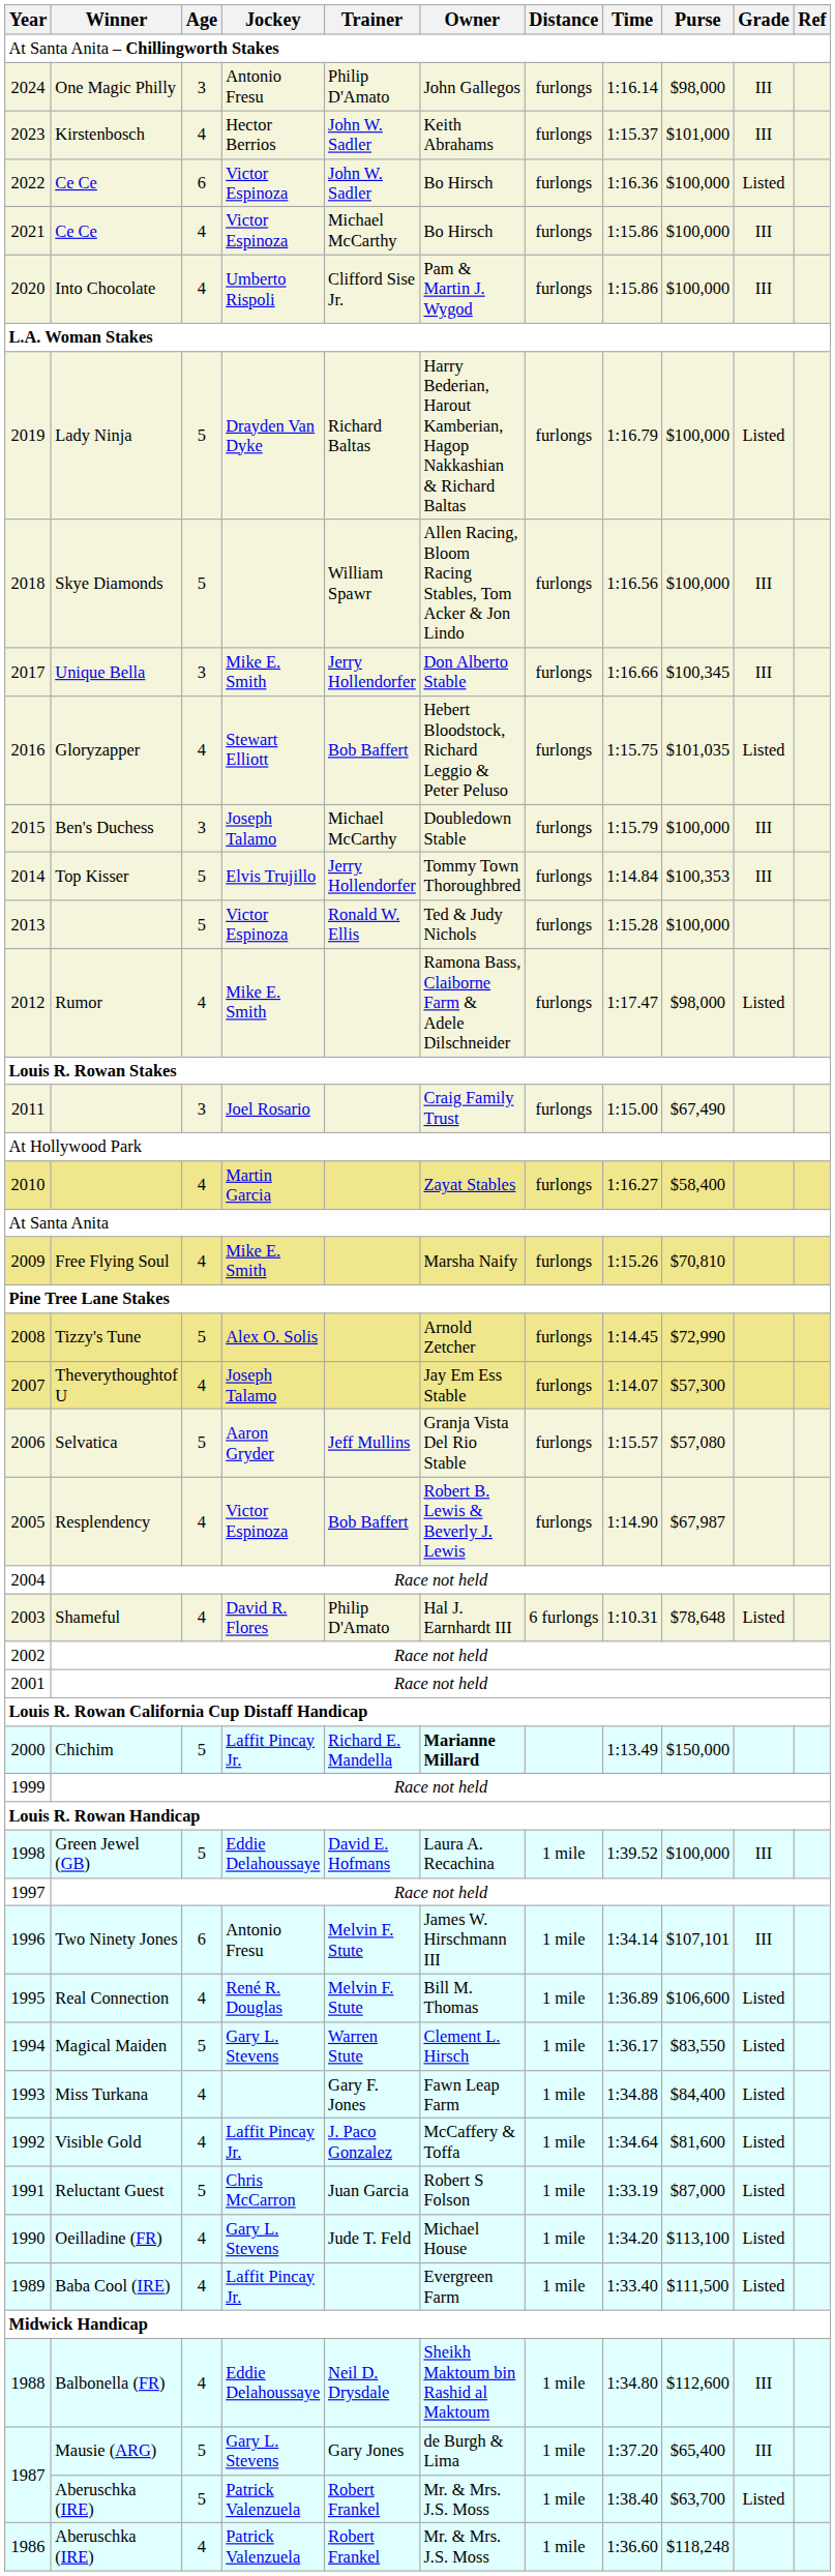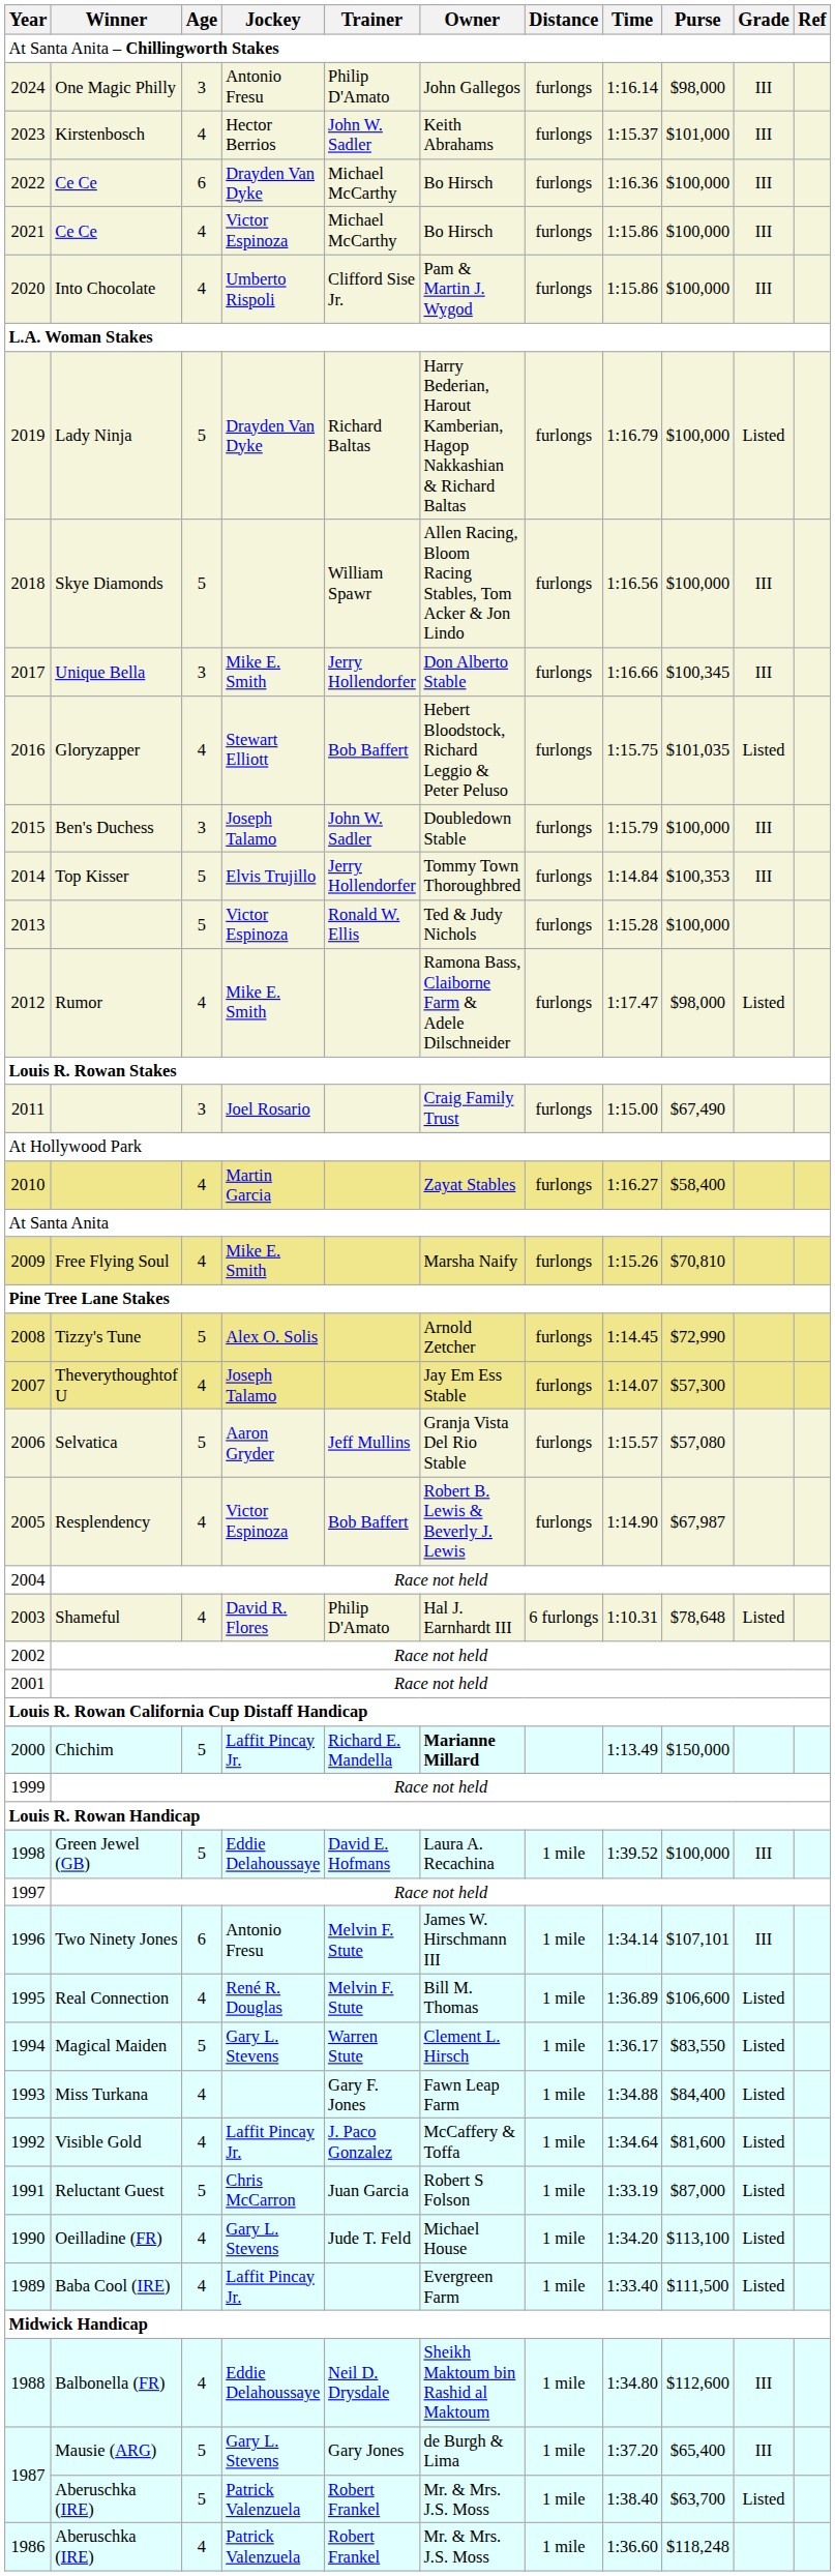 <table class="wikitable sortable">
 <tr>
 <th>Year</th>
 <th>Winner</th>
 <th>Age</th>
 <th>Jockey</th>
 <th>Trainer</th>
 <th>Owner</th>
 <th>Distance</th>
 <th>Time</th>
 <th>Purse</th>
 <th>Grade</th>
 <th>Ref</th>
 </tr>
 <tr style="font-size:90%; background-color:white">
 <td align="left" colspan=11>At Santa Anita – <strong>Chillingworth Stakes</strong></td>
 </tr>
 <tr style="font-size:90%; background-color:beige">
 <td align=center>2024</td>
 <td>One Magic Philly</td>
 <td align=center>3</td>
 <td>Antonio Fresu</td>
 <td>Philip D'Amato</td>
 <td>John Gallegos</td>
 <td align=center> furlongs</td>
 <td align=center>1:16.14</td>
 <td align=center>$98,000</td>
 <td align=center>III</td>
 <td></td>
 </tr>
 <tr style="font-size:90%; background-color:beige">
 <td align=center>2023</td>
 <td>Kirstenbosch</td>
 <td align=center>4</td>
 <td>Hector Berrios</td>
 <td><a href='#'>John W. Sadler</a></td>
 <td>Keith Abrahams</td>
 <td align=center> furlongs</td>
 <td align=center>1:15.37</td>
 <td align=center>$101,000</td>
 <td align=center>III</td>
 <td></td>
 </tr>
 <tr style="font-size:90%; background-color:beige">
 <td align=center>2022</td>
 <td><a href='#'>Ce Ce</a></td>
 <td align=center>6</td>
-<td><a href='#'>Victor Espinoza</a></td>
-<td><a href='#'>John W. Sadler</a></td>
+<td><a href='#'>Drayden Van Dyke</a></td>
+<td>Michael McCarthy</td>
 <td>Bo Hirsch</td>
 <td align=center> furlongs</td>
 <td align=center>1:16.36</td>
 <td align=center>$100,000</td>
-<td align=center>Listed</td>
+<td align=center>III</td>
 <td></td>
 </tr>
 <tr style="font-size:90%; background-color:beige">
 <td align=center>2021</td>
 <td><a href='#'>Ce Ce</a></td>
 <td align=center>4</td>
 <td><a href='#'>Victor Espinoza</a></td>
 <td>Michael McCarthy</td>
 <td>Bo Hirsch</td>
 <td align=center> furlongs</td>
 <td align=center>1:15.86</td>
 <td align=center>$100,000</td>
 <td align=center>III</td>
 <td></td>
 </tr>
 <tr style="font-size:90%; background-color:beige">
 <td align=center>2020</td>
 <td>Into Chocolate</td>
 <td align=center>4</td>
 <td><a href='#'>Umberto Rispoli</a></td>
 <td>Clifford Sise Jr.</td>
 <td>Pam & <a href='#'>Martin J. Wygod</a></td>
 <td align=center> furlongs</td>
 <td align=center>1:15.86</td>
 <td align=center>$100,000</td>
 <td align=center>III</td>
 <td></td>
 </tr>
 <tr style="font-size:90%; background-color:white">
 <td align="left" colspan=11><strong>L.A. Woman Stakes</strong></td>
 </tr>
 <tr style="font-size:90%; background-color:beige">
 <td align=center>2019</td>
 <td>Lady Ninja</td>
 <td align=center>5</td>
 <td><a href='#'>Drayden Van Dyke</a></td>
 <td>Richard Baltas</td>
 <td>Harry Bederian, Harout Kamberian, Hagop Nakkashian & Richard Baltas</td>
 <td align=center> furlongs</td>
 <td align=center>1:16.79</td>
 <td align=center>$100,000</td>
 <td align=center>Listed</td>
 <td></td>
 </tr>
 <tr style="font-size:90%; background-color:beige">
 <td align=center>2018</td>
 <td>Skye Diamonds</td>
 <td align=center>5</td>
 <td></td>
 <td>William Spawr</td>
 <td>Allen Racing, Bloom Racing Stables, Tom Acker & Jon Lindo</td>
 <td align=center> furlongs</td>
 <td align=center>1:16.56</td>
 <td align=center>$100,000</td>
 <td align=center>III</td>
 <td></td>
 </tr>
 <tr style="font-size:90%; background-color:beige">
 <td align=center>2017</td>
 <td><a href='#'>Unique Bella</a></td>
 <td align=center>3</td>
 <td><a href='#'>Mike E. Smith</a></td>
 <td><a href='#'>Jerry Hollendorfer</a></td>
 <td><a href='#'>Don Alberto Stable</a></td>
 <td align=center> furlongs</td>
 <td align=center>1:16.66</td>
 <td align=center>$100,345</td>
 <td align=center>III</td>
 <td></td>
 </tr>
 <tr style="font-size:90%; background-color:beige">
 <td align=center>2016</td>
 <td>Gloryzapper</td>
 <td align=center>4</td>
 <td><a href='#'>Stewart Elliott</a></td>
 <td><a href='#'>Bob Baffert</a></td>
 <td>Hebert Bloodstock, Richard Leggio & Peter Peluso</td>
 <td align=center> furlongs</td>
 <td align=center>1:15.75</td>
 <td align=center>$101,035</td>
 <td align=center>Listed</td>
 <td></td>
 </tr>
 <tr style="font-size:90%; background-color:beige">
 <td align=center>2015</td>
 <td>Ben's Duchess</td>
 <td align=center>3</td>
 <td><a href='#'>Joseph Talamo</a></td>
-<td>Michael McCarthy</td>
+<td><a href='#'>John W. Sadler</a></td>
 <td>Doubledown Stable</td>
 <td align=center> furlongs</td>
 <td align=center>1:15.79</td>
 <td align=center>$100,000</td>
 <td align=center>III</td>
 <td></td>
 </tr>
 <tr style="font-size:90%; background-color:beige">
 <td align=center>2014</td>
 <td>Top Kisser</td>
 <td align=center>5</td>
 <td><a href='#'>Elvis Trujillo</a></td>
 <td><a href='#'>Jerry Hollendorfer</a></td>
 <td>Tommy Town Thoroughbred</td>
 <td align=center> furlongs</td>
 <td align=center>1:14.84</td>
 <td align=center>$100,353</td>
 <td align=center>III</td>
 <td></td>
 </tr>
 <tr style="font-size:90%; background-color:beige">
 <td align=center>2013</td>
 <td></td>
 <td align=center>5</td>
 <td><a href='#'>Victor Espinoza</a></td>
 <td><a href='#'>Ronald W. Ellis</a></td>
 <td>Ted & Judy Nichols</td>
 <td align=center> furlongs</td>
 <td align=center>1:15.28</td>
 <td align=center>$100,000</td>
 <td align=center></td>
 <td></td>
 </tr>
 <tr style="font-size:90%; background-color:beige">
 <td align=center>2012</td>
 <td>Rumor</td>
 <td align=center>4</td>
 <td><a href='#'>Mike E. Smith</a></td>
 <td></td>
 <td>Ramona Bass, <a href='#'>Claiborne Farm</a> & Adele Dilschneider</td>
 <td align=center> furlongs</td>
 <td align=center>1:17.47</td>
 <td align=center>$98,000</td>
 <td align=center>Listed</td>
 <td></td>
 </tr>
 <tr style="font-size:90%; background-color:white">
 <td align="left" colspan=11><strong>Louis R. Rowan Stakes</strong></td>
 </tr>
 <tr style="font-size:90%; background-color:beige">
 <td align=center>2011</td>
 <td></td>
 <td align=center>3</td>
 <td><a href='#'>Joel Rosario</a></td>
 <td></td>
 <td><a href='#'>Craig Family Trust</a></td>
 <td align=center> furlongs</td>
 <td align=center>1:15.00</td>
 <td align=center>$67,490</td>
 <td align=center></td>
 <td></td>
 </tr>
 <tr style="font-size:90%; background-color:white">
 <td align="left" colspan=11>At Hollywood Park</td>
 </tr>
 <tr style="font-size:90%; background-color:khaki">
 <td align=center>2010</td>
 <td></td>
 <td align=center>4</td>
 <td><a href='#'>Martin Garcia</a></td>
 <td></td>
 <td><a href='#'>Zayat Stables</a></td>
 <td align=center> furlongs</td>
 <td align=center>1:16.27</td>
 <td align=center>$58,400</td>
 <td align=center></td>
 <td></td>
 </tr>
 <tr style="font-size:90%; background-color:white">
 <td align="left" colspan=11>At Santa Anita</td>
 </tr>
 <tr style="font-size:90%; background-color:khaki">
 <td align=center>2009</td>
 <td>Free Flying Soul</td>
 <td align=center>4</td>
 <td><a href='#'>Mike E. Smith</a></td>
 <td></td>
 <td>Marsha Naify</td>
 <td align=center> furlongs</td>
 <td align=center>1:15.26</td>
 <td align=center>$70,810</td>
 <td align=center></td>
 <td></td>
 </tr>
 <tr style="font-size:90%; background-color:white">
 <td align="left" colspan=11><strong>Pine Tree Lane Stakes</strong></td>
 </tr>
 <tr style="font-size:90%; background-color:khaki">
 <td align=center>2008</td>
 <td>Tizzy's Tune</td>
 <td align=center>5</td>
 <td><a href='#'>Alex O. Solis</a></td>
 <td></td>
 <td>Arnold Zetcher</td>
 <td align=center> furlongs</td>
 <td align=center>1:14.45</td>
 <td align=center>$72,990</td>
 <td align=center></td>
 <td></td>
 </tr>
 <tr style="font-size:90%; background-color:khaki">
 <td align=center>2007</td>
 <td>Theverythoughtof U</td>
 <td align=center>4</td>
 <td><a href='#'>Joseph Talamo</a></td>
 <td></td>
 <td>Jay Em Ess Stable</td>
 <td align=center> furlongs</td>
 <td align=center>1:14.07</td>
 <td align=center>$57,300</td>
 <td align=center></td>
 <td></td>
 </tr>
 <tr style="font-size:90%; background-color:beige">
 <td align=center>2006</td>
 <td>Selvatica</td>
 <td align=center>5</td>
 <td><a href='#'>Aaron Gryder</a></td>
 <td><a href='#'>Jeff Mullins</a></td>
 <td>Granja Vista Del Rio Stable</td>
 <td align=center> furlongs</td>
 <td align=center>1:15.57</td>
 <td align=center>$57,080</td>
 <td align=center></td>
 <td></td>
 </tr>
 <tr style="font-size:90%; background-color:beige">
 <td align=center>2005</td>
 <td>Resplendency</td>
 <td align=center>4</td>
 <td><a href='#'>Victor Espinoza</a></td>
 <td><a href='#'>Bob Baffert</a></td>
 <td><a href='#'>Robert B. Lewis & Beverly J. Lewis</a></td>
 <td align=center> furlongs</td>
 <td align=center>1:14.90</td>
 <td align=center>$67,987</td>
 <td align=center></td>
 <td></td>
 </tr>
 <tr style="font-size:90%; background-color:white">
 <td align="center">2004</td>
 <td align="center" colspan=10><em>Race not held</em></td>
 </tr>
 <tr style="font-size:90%; background-color:beige">
 <td align=center>2003</td>
 <td>Shameful</td>
 <td align=center>4</td>
 <td><a href='#'>David R. Flores</a></td>
 <td>Philip D'Amato</td>
 <td>Hal J. Earnhardt III</td>
 <td align=center>6 furlongs</td>
 <td align=center>1:10.31</td>
 <td align=center>$78,648</td>
 <td align=center>Listed</td>
 <td></td>
 </tr>
 <tr style="font-size:90%; background-color:white">
 <td align="center">2002</td>
 <td align="center" colspan=10><em>Race not held</em></td>
 </tr>
 <tr style="font-size:90%; background-color:white">
 <td align="center">2001</td>
 <td align="center" colspan=10><em>Race not held</em></td>
 </tr>
 <tr style="font-size:90%; background-color:white">
 <td align="left" colspan=11><strong>Louis R. Rowan California Cup Distaff Handicap</strong></td>
 </tr>
 <tr style="font-size:90%; background-color:lightcyan">
 <td align=center>2000</td>
 <td>Chichim</td>
 <td align=center>5</td>
 <td><a href='#'>Laffit Pincay Jr.</a></td>
 <td><a href='#'>Richard E. Mandella</a></td>
 <td><strong>Marianne Millard</strong></td>
 <td align=center></td>
 <td align=center>1:13.49</td>
 <td align=center>$150,000</td>
 <td align=center></td>
 <td></td>
 </tr>
 <tr style="font-size:90%; background-color:white">
 <td align="center">1999</td>
 <td align="center" colspan=10><em>Race not held</em></td>
 </tr>
 <tr style="font-size:90%; background-color:white">
 <td align="left" colspan=11><strong>Louis R. Rowan Handicap</strong></td>
 </tr>
 <tr style="font-size:90%; background-color:lightcyan">
 <td align=center>1998</td>
 <td>Green Jewel  (<a href='#'>GB</a>)</td>
 <td align=center>5</td>
 <td><a href='#'>Eddie Delahoussaye</a></td>
 <td><a href='#'>David E. Hofmans</a></td>
 <td>Laura A. Recachina</td>
 <td align=center>1 mile</td>
 <td align=center>1:39.52</td>
 <td align=center>$100,000</td>
 <td align=center>III</td>
 <td></td>
 </tr>
 <tr style="font-size:90%; background-color:white">
 <td align="center">1997</td>
 <td align="center" colspan=10><em>Race not held</em></td>
 </tr>
 <tr style="font-size:90%; background-color:lightcyan">
 <td align=center>1996</td>
 <td>Two Ninety Jones</td>
 <td align=center>6</td>
 <td>Antonio Fresu</td>
 <td><a href='#'>Melvin F. Stute</a></td>
 <td>James W. Hirschmann III</td>
 <td align=center>1 mile</td>
 <td align=center>1:34.14</td>
 <td align=center>$107,101</td>
 <td align=center>III</td>
 <td></td>
 </tr>
 <tr style="font-size:90%; background-color:lightcyan">
 <td align=center>1995</td>
 <td>Real Connection</td>
 <td align=center>4</td>
 <td><a href='#'>René R. Douglas</a></td>
 <td><a href='#'>Melvin F. Stute</a></td>
 <td>Bill M. Thomas</td>
 <td align=center>1 mile</td>
 <td align=center>1:36.89</td>
 <td align=center>$106,600</td>
 <td align=center>Listed</td>
 <td></td>
 </tr>
 <tr style="font-size:90%; background-color:lightcyan">
 <td align=center>1994</td>
 <td>Magical Maiden</td>
 <td align=center>5</td>
 <td><a href='#'>Gary L. Stevens</a></td>
 <td><a href='#'>Warren Stute</a></td>
 <td><a href='#'>Clement L. Hirsch</a></td>
 <td align=center>1 mile</td>
 <td align=center>1:36.17</td>
 <td align=center>$83,550</td>
 <td align=center>Listed</td>
 <td></td>
 </tr>
 <tr style="font-size:90%; background-color:lightcyan">
 <td align=center>1993</td>
 <td>Miss Turkana</td>
 <td align=center>4</td>
 <td></td>
 <td>Gary F. Jones</td>
 <td>Fawn Leap Farm</td>
 <td align=center>1 mile</td>
 <td align=center>1:34.88</td>
 <td align=center>$84,400</td>
 <td align=center>Listed</td>
 <td></td>
 </tr>
 <tr style="font-size:90%; background-color:lightcyan">
 <td align=center>1992</td>
 <td>Visible Gold</td>
 <td align=center>4</td>
 <td><a href='#'>Laffit Pincay Jr.</a></td>
 <td><a href='#'>J. Paco Gonzalez</a></td>
 <td>McCaffery & Toffa</td>
 <td align=center>1 mile</td>
 <td align=center>1:34.64</td>
 <td align=center>$81,600</td>
 <td align=center>Listed</td>
 <td></td>
 </tr>
 <tr style="font-size:90%; background-color:lightcyan">
 <td align=center>1991</td>
 <td>Reluctant Guest</td>
 <td align=center>5</td>
 <td><a href='#'>Chris McCarron</a></td>
 <td>Juan Garcia</td>
 <td>Robert S Folson</td>
 <td align=center>1 mile</td>
 <td align=center>1:33.19</td>
 <td align=center>$87,000</td>
 <td align=center>Listed</td>
 <td></td>
 </tr>
 <tr style="font-size:90%; background-color:lightcyan">
 <td align=center>1990</td>
 <td>Oeilladine (<a href='#'>FR</a>)</td>
 <td align=center>4</td>
 <td><a href='#'>Gary L. Stevens</a></td>
 <td>Jude T. Feld</td>
 <td>Michael House</td>
 <td align=center>1 mile</td>
 <td align=center>1:34.20</td>
 <td align=center>$113,100</td>
 <td align=center>Listed</td>
 <td></td>
 </tr>
 <tr style="font-size:90%; background-color:lightcyan">
 <td align=center>1989</td>
 <td>Baba Cool  (<a href='#'>IRE</a>)</td>
 <td align=center>4</td>
 <td><a href='#'>Laffit Pincay Jr.</a></td>
 <td></td>
 <td>Evergreen Farm</td>
 <td align=center>1 mile</td>
 <td align=center>1:33.40</td>
 <td align=center>$111,500</td>
 <td align=center>Listed</td>
 <td></td>
 </tr>
 <tr style="font-size:90%; background-color:white">
 <td align="left" colspan=11><strong>Midwick Handicap</strong></td>
 </tr>
 <tr style="font-size:90%; background-color:lightcyan">
 <td align=center>1988</td>
 <td>Balbonella (<a href='#'>FR</a>)</td>
 <td align=center>4</td>
 <td><a href='#'>Eddie Delahoussaye</a></td>
 <td><a href='#'>Neil D. Drysdale</a></td>
 <td><a href='#'>Sheikh Maktoum bin Rashid al Maktoum</a></td>
 <td align=center>1 mile</td>
 <td align=center>1:34.80</td>
 <td align=center>$112,600</td>
 <td align=center>III</td>
 <td></td>
 </tr>
 <tr style="font-size:90%; background-color:lightcyan">
 <td align=center rowspan=2>1987</td>
 <td>Mausie  (<a href='#'>ARG</a>)</td>
 <td align=center>5</td>
 <td><a href='#'>Gary L. Stevens</a></td>
 <td>Gary Jones</td>
 <td>de Burgh & Lima</td>
 <td align=center>1 mile</td>
 <td align=center>1:37.20</td>
 <td align=center>$65,400</td>
 <td align=center>III</td>
 <td></td>
 </tr>
 <tr style="font-size:90%; background-color:lightcyan">
 <td>Aberuschka (<a href='#'>IRE</a>)</td>
 <td align=center>5</td>
 <td><a href='#'>Patrick Valenzuela</a></td>
 <td><a href='#'>Robert Frankel</a></td>
 <td>Mr. & Mrs. J.S. Moss</td>
 <td align=center>1 mile</td>
 <td align=center>1:38.40</td>
 <td align=center>$63,700</td>
 <td align=center>Listed</td>
 <td></td>
 </tr>
 <tr style="font-size:90%; background-color:lightcyan">
 <td align=center>1986</td>
 <td>Aberuschka (<a href='#'>IRE</a>)</td>
 <td align=center>4</td>
 <td><a href='#'>Patrick Valenzuela</a></td>
 <td><a href='#'>Robert Frankel</a></td>
 <td>Mr. & Mrs. J.S. Moss</td>
 <td align=center>1 mile</td>
 <td align=center>1:36.60</td>
 <td align=center>$118,248</td>
 <td align=center></td>
 <td></td>
 </tr>
 </table>
